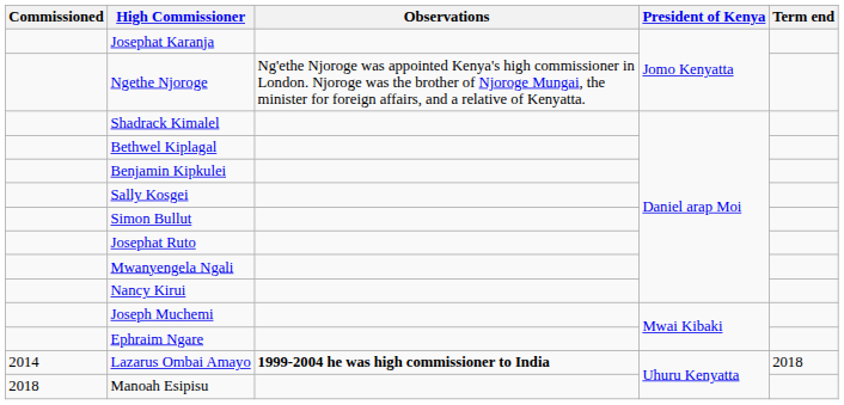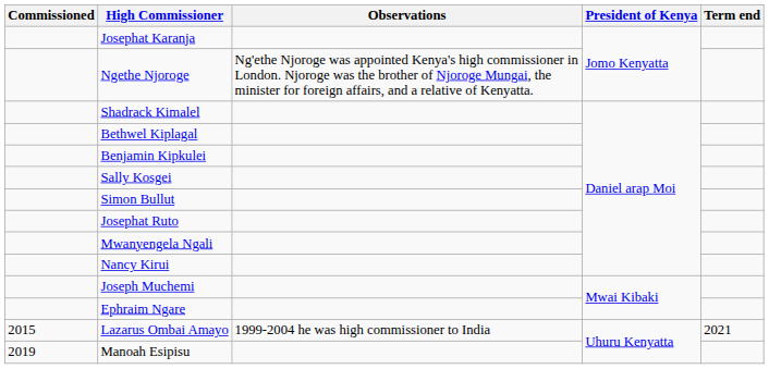 <table class="wikitable">
 <tr>
 <th>Commissioned</th>
 <th><a href='#'>High Commissioner</a></th>
 <th width=400pt>Observations</th>
 <th><a href='#'>President of Kenya</a></th>
 <th>Term end</th>
 </tr>
 <tr>
 <td></td>
 <td><a href='#'>Josephat Karanja</a></td>
 <td></td>
 <td rowspan=2><a href='#'>Jomo Kenyatta</a></td>
 <td></td>
 </tr>
 <tr>
 <td></td>
 <td><a href='#'>Ngethe Njoroge</a></td>
 <td>Ng'ethe Njoroge was appointed Kenya's high commissioner in London. Njoroge was the brother of <a href='#'>Njoroge Mungai</a>, the minister for foreign affairs, and a relative of Kenyatta.</td>
 <td></td>
 </tr>
 <tr>
 <td></td>
 <td><a href='#'>Shadrack Kimalel</a></td>
 <td></td>
 <td rowspan=8><a href='#'>Daniel arap Moi</a></td>
 <td></td>
 </tr>
 <tr>
 <td></td>
 <td><a href='#'>Bethwel Kiplagal</a></td>
 <td></td>
 <td></td>
 </tr>
 <tr>
 <td></td>
 <td><a href='#'>Benjamin Kipkulei</a></td>
 <td></td>
 <td></td>
 </tr>
 <tr>
 <td></td>
 <td><a href='#'>Sally Kosgei</a></td>
 <td></td>
 <td></td>
 </tr>
 <tr>
 <td></td>
 <td><a href='#'>Simon Bullut</a></td>
 <td></td>
 <td></td>
 </tr>
 <tr>
 <td></td>
 <td><a href='#'>Josephat Ruto</a></td>
 <td></td>
 </tr>
 <tr>
 <td></td>
 <td><a href='#'>Mwanyengela Ngali</a></td>
 <td></td>
 <td></td>
 </tr>
 <tr>
 <td></td>
 <td><a href='#'>Nancy Kirui</a></td>
 <td></td>
 <td></td>
 </tr>
 <tr>
 <td></td>
 <td><a href='#'>Joseph Muchemi</a></td>
 <td></td>
 <td rowspan=2><a href='#'>Mwai Kibaki</a></td>
 <td></td>
 </tr>
 <tr>
 <td></td>
 <td><a href='#'>Ephraim Ngare</a></td>
 <td></td>
 <td></td>
 </tr>
 <tr>
-<td>2014</td>
+<td>2015</td>
 <td><a href='#'>Lazarus Ombai Amayo</a></td>
-<td><strong>1999-2004 he was high commissioner to India</strong></td>
+<td>1999-2004 he was high commissioner to India</td>
 <td rowspan=2><a href='#'>Uhuru Kenyatta</a></td>
-<td>2018</td>
+<td>2021</td>
 </tr>
 <tr>
-<td>2018</td>
+<td>2019</td>
 <td>Manoah Esipisu</td>
 <td></td>
 <td></td>
 </tr>
 </table>
